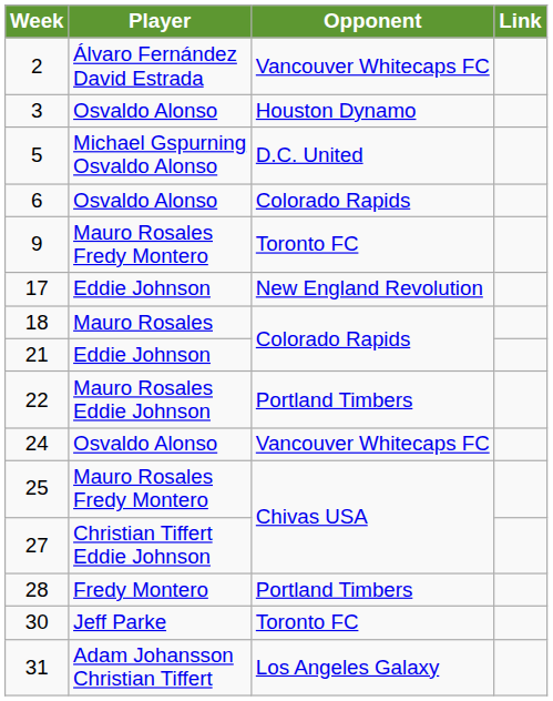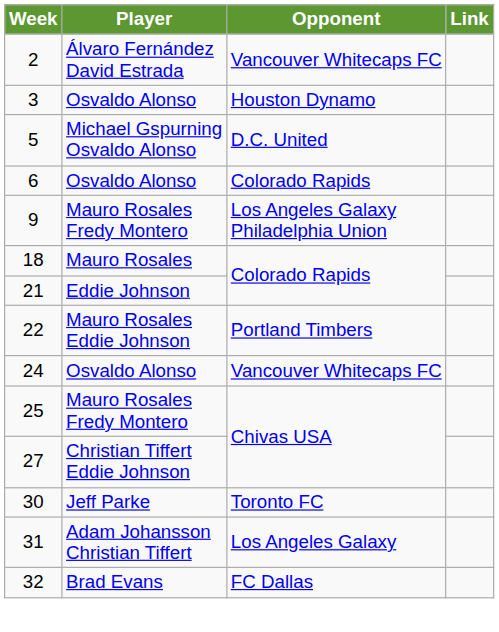 <table class=wikitable>
 <tr>
 <th style="background:#5d9731; color:white; text-align:center;">Week</th>
 <th style="background:#5d9731; color:white; text-align:center;">Player</th>
 <th style="background:#5d9731; color:white; text-align:center;">Opponent</th>
 <th style="background:#5d9731; color:white; text-align:center;">Link</th>
 </tr>
 <tr>
 <td align=center>2</td>
 <td> <a href='#'>Álvaro Fernández</a><br> <a href='#'>David Estrada</a></td>
 <td><a href='#'>Vancouver Whitecaps FC</a></td>
 <td></td>
 </tr>
 <tr>
 <td align=center>3</td>
 <td> <a href='#'>Osvaldo Alonso</a></td>
 <td><a href='#'>Houston Dynamo</a></td>
 <td></td>
 </tr>
 <tr>
 <td align=center>5</td>
 <td> <a href='#'>Michael Gspurning</a><br> <a href='#'>Osvaldo Alonso</a></td>
 <td><a href='#'>D.C. United</a></td>
 <td></td>
 </tr>
 <tr>
 <td align=center>6</td>
 <td> <a href='#'>Osvaldo Alonso</a></td>
 <td><a href='#'>Colorado Rapids</a></td>
 <td></td>
 </tr>
 <tr>
 <td align=center>9</td>
 <td> <a href='#'>Mauro Rosales</a><br> <a href='#'>Fredy Montero</a></td>
-<td><a href='#'>Toronto FC</a></td>
-<td></td>
-</tr>
-<tr>
-<td align=center>17</td>
-<td> <a href='#'>Eddie Johnson</a></td>
-<td><a href='#'>New England Revolution</a></td>
+<td><a href='#'>Los Angeles Galaxy</a><br><a href='#'>Philadelphia Union</a></td>
 <td></td>
 </tr>
 <tr>
 <td align=center>18</td>
 <td> <a href='#'>Mauro Rosales</a></td>
 <td rowspan=2><a href='#'>Colorado Rapids</a></td>
 <td> </td>
 </tr>
 <tr>
 <td align=center>21</td>
 <td> <a href='#'>Eddie Johnson</a></td>
 <td> </td>
 </tr>
 <tr>
 <td align=center>22</td>
 <td> <a href='#'>Mauro Rosales</a><br> <a href='#'>Eddie Johnson</a></td>
 <td><a href='#'>Portland Timbers</a></td>
 <td></td>
 </tr>
 <tr>
 <td align=center>24</td>
 <td> <a href='#'>Osvaldo Alonso</a></td>
 <td><a href='#'>Vancouver Whitecaps FC</a></td>
 <td></td>
 </tr>
 <tr>
 <td align=center>25</td>
 <td> <a href='#'>Mauro Rosales</a><br> <a href='#'>Fredy Montero</a></td>
 <td rowspan=2><a href='#'>Chivas USA</a></td>
 <td></td>
 </tr>
 <tr>
 <td align=center>27</td>
 <td> <a href='#'>Christian Tiffert</a><br> <a href='#'>Eddie Johnson</a></td>
 <td></td>
 </tr>
 <tr>
-<td align=center>28</td>
-<td> <a href='#'>Fredy Montero</a></td>
-<td><a href='#'>Portland Timbers</a></td>
-<td></td>
-</tr>
-<tr>
 <td align=center>30</td>
 <td> <a href='#'>Jeff Parke</a></td>
 <td><a href='#'>Toronto FC</a></td>
 <td></td>
 </tr>
 <tr>
 <td align=center>31</td>
 <td> <a href='#'>Adam Johansson</a><br> <a href='#'>Christian Tiffert</a></td>
 <td><a href='#'>Los Angeles Galaxy</a></td>
 <td></td>
 </tr>
+<tr>
+<td align=center>32</td>
+<td> <a href='#'>Brad Evans</a></td>
+<td><a href='#'>FC Dallas</a></td>
+<td></td>
+</tr>
 </table>
